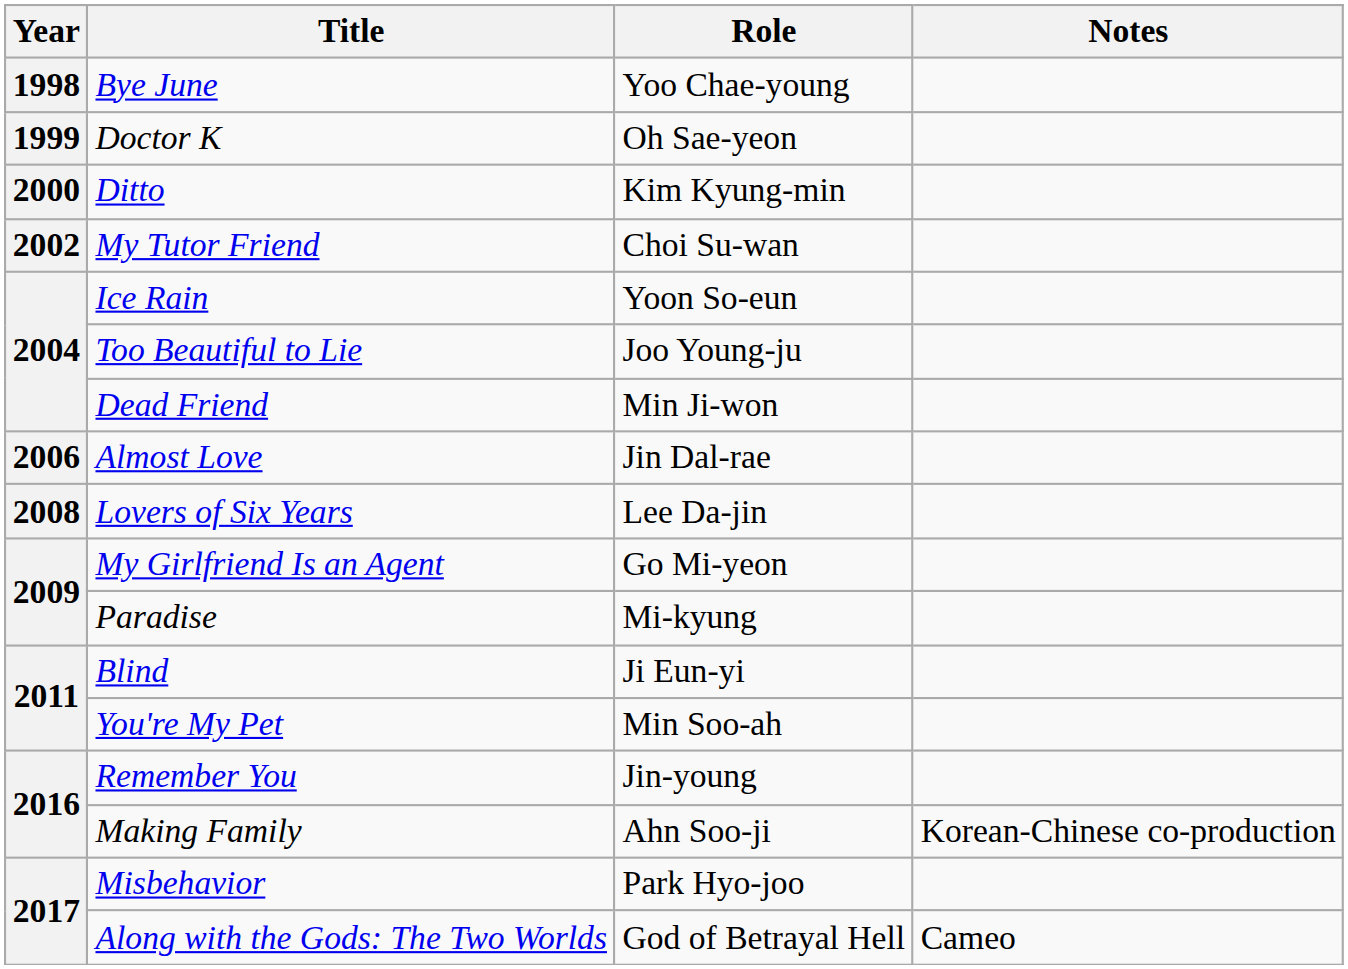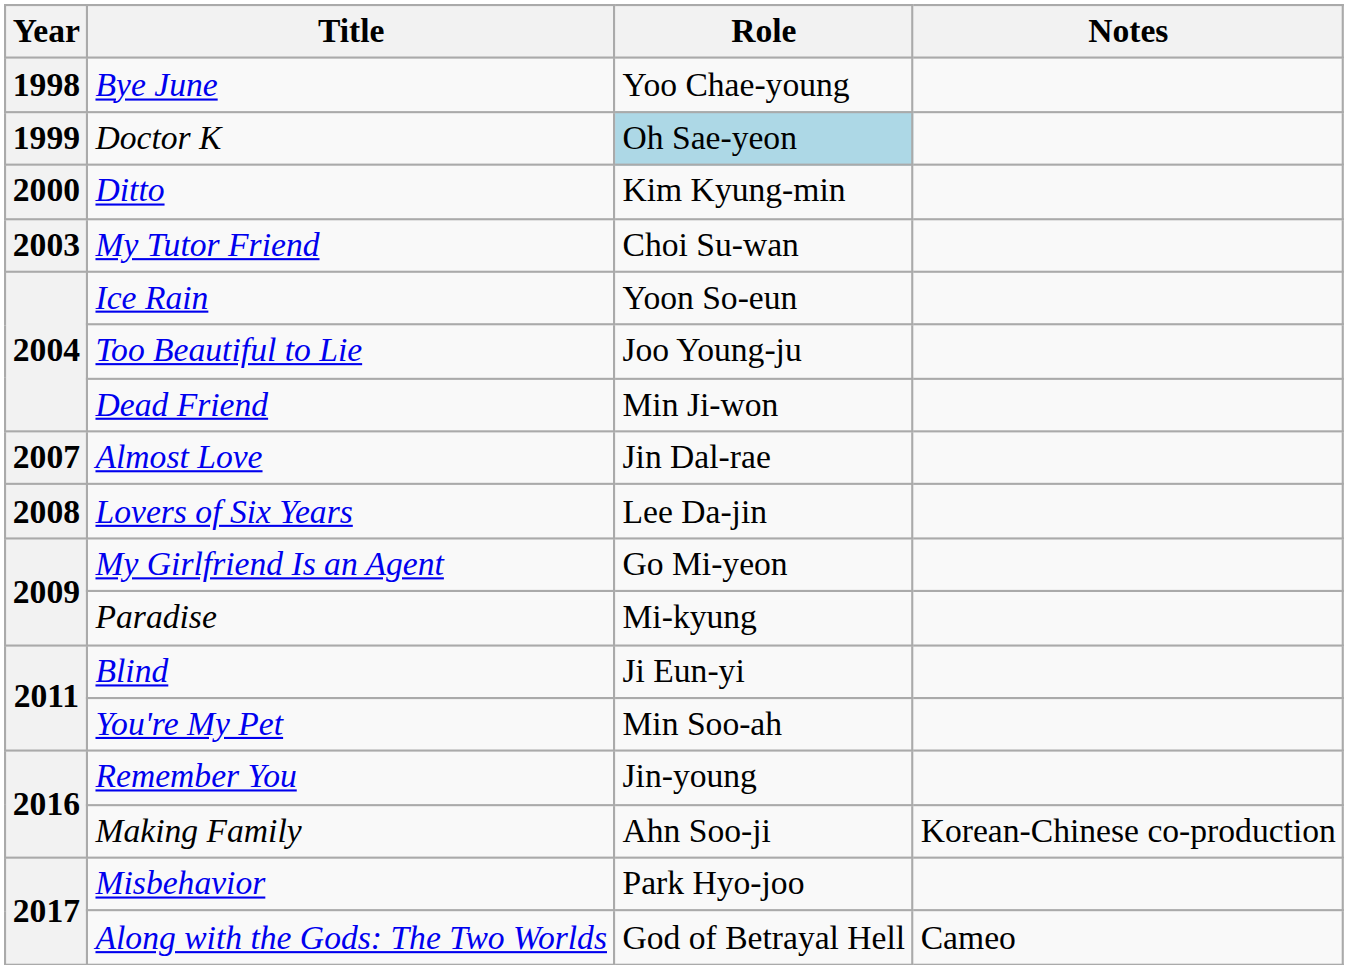 <table class="wikitable plainrowheaders sortable">
 <tr>
 <th scope="col">Year</th>
 <th scope="col">Title</th>
 <th scope="col">Role</th>
 <th scope="col" class="unsortable">Notes</th>
 </tr>
 <tr>
 <th scope="row">1998</th>
 <td><em><a href='#'>Bye June</a></em></td>
 <td>Yoo Chae-young</td>
 <td style="text-align:center"></td>
 </tr>
 <tr>
 <th scope="row">1999</th>
 <td><em>Doctor K</em></td>
-<td>Oh Sae-yeon</td>
+<td style="background: lightblue;">Oh Sae-yeon</td>
 <td style="text-align:center"></td>
 </tr>
 <tr>
 <th scope="row">2000</th>
 <td><em><a href='#'>Ditto</a></em></td>
 <td>Kim Kyung-min</td>
 <td style="text-align:center"></td>
 </tr>
 <tr>
-<th scope="row">2002</th>
+<th scope="row">2003</th>
 <td><em><a href='#'>My Tutor Friend</a></em></td>
 <td>Choi Su-wan</td>
 <td style="text-align:center"></td>
 </tr>
 <tr>
 <th scope="row" rowspan="3">2004</th>
 <td><em><a href='#'>Ice Rain</a></em></td>
 <td>Yoon So-eun</td>
 <td style="text-align:center"></td>
 </tr>
 <tr>
 <td><em><a href='#'>Too Beautiful to Lie</a></em></td>
 <td>Joo Young-ju</td>
 <td style="text-align:center"></td>
 </tr>
 <tr>
 <td><em><a href='#'>Dead Friend</a></em></td>
 <td>Min Ji-won</td>
 <td style="text-align:center"></td>
 </tr>
 <tr>
-<th scope="row">2006</th>
+<th scope="row">2007</th>
 <td><em><a href='#'>Almost Love</a></em></td>
 <td>Jin Dal-rae</td>
 <td style="text-align:center"></td>
 </tr>
 <tr>
 <th scope="row">2008</th>
 <td><em><a href='#'>Lovers of Six Years</a></em></td>
 <td>Lee Da-jin</td>
 <td style="text-align:center"></td>
 </tr>
 <tr>
 <th scope="row" rowspan="2">2009</th>
 <td><em><a href='#'>My Girlfriend Is an Agent</a></em></td>
 <td>Go Mi-yeon</td>
 <td style="text-align:center"></td>
 </tr>
 <tr>
 <td><em>Paradise</em></td>
 <td>Mi-kyung</td>
 <td style="text-align:center"></td>
 </tr>
 <tr>
 <th scope="row" rowspan="2">2011</th>
 <td><em><a href='#'>Blind</a></em></td>
 <td>Ji Eun-yi</td>
 <td style="text-align:center"></td>
 </tr>
 <tr>
 <td><em><a href='#'>You're My Pet</a></em></td>
 <td>Min Soo-ah</td>
 <td style="text-align:center"></td>
 </tr>
 <tr>
 <th scope="row" rowspan="2">2016</th>
 <td><em><a href='#'>Remember You</a></em></td>
 <td>Jin-young</td>
 <td style="text-align:center"></td>
 </tr>
 <tr>
 <td><em>Making Family</em></td>
 <td>Ahn Soo-ji</td>
 <td>Korean-Chinese co-production</td>
 </tr>
 <tr>
 <th scope="row" rowspan="2">2017</th>
 <td><em><a href='#'>Misbehavior</a></em></td>
 <td>Park Hyo-joo</td>
 <td style="text-align:center"></td>
 </tr>
 <tr>
 <td><em><a href='#'>Along with the Gods: The Two Worlds</a></em></td>
 <td>God of Betrayal Hell</td>
 <td>Cameo</td>
 </tr>
 </table>
